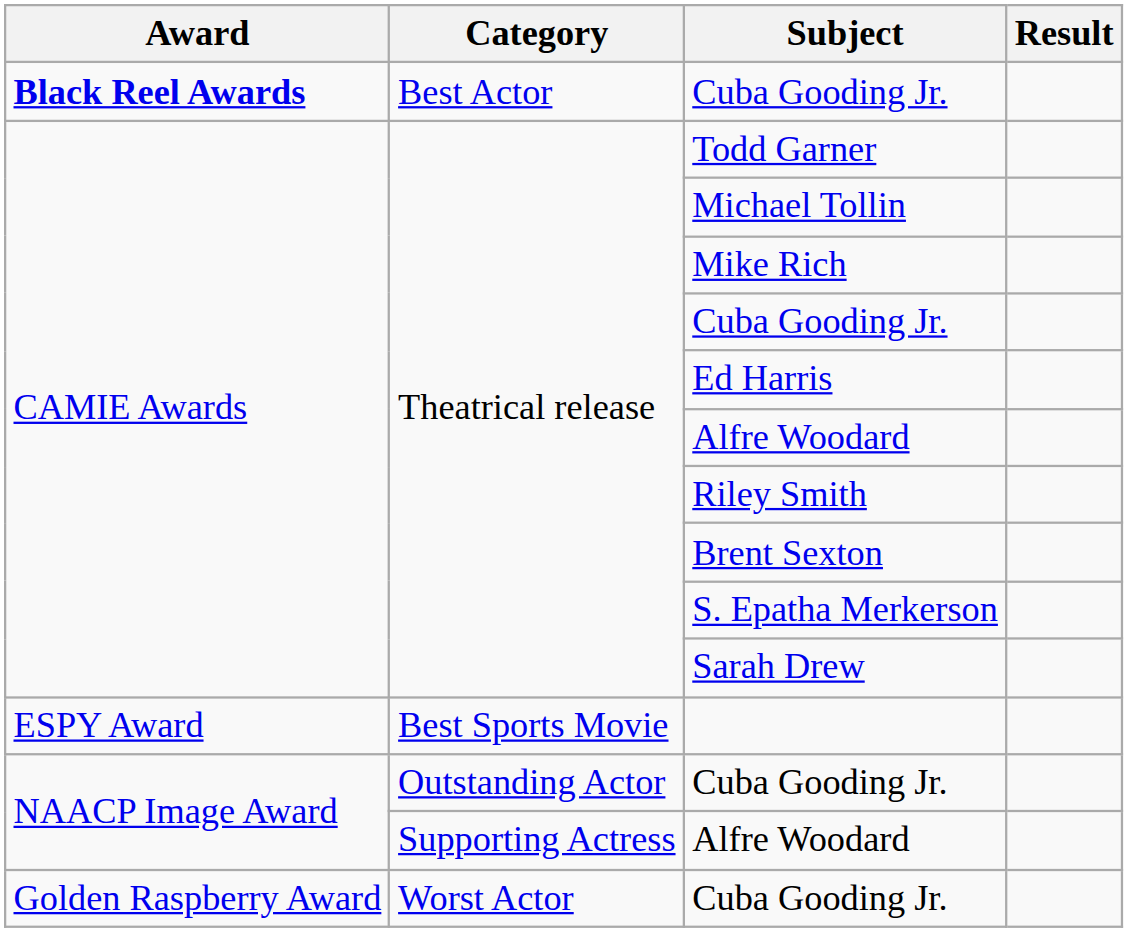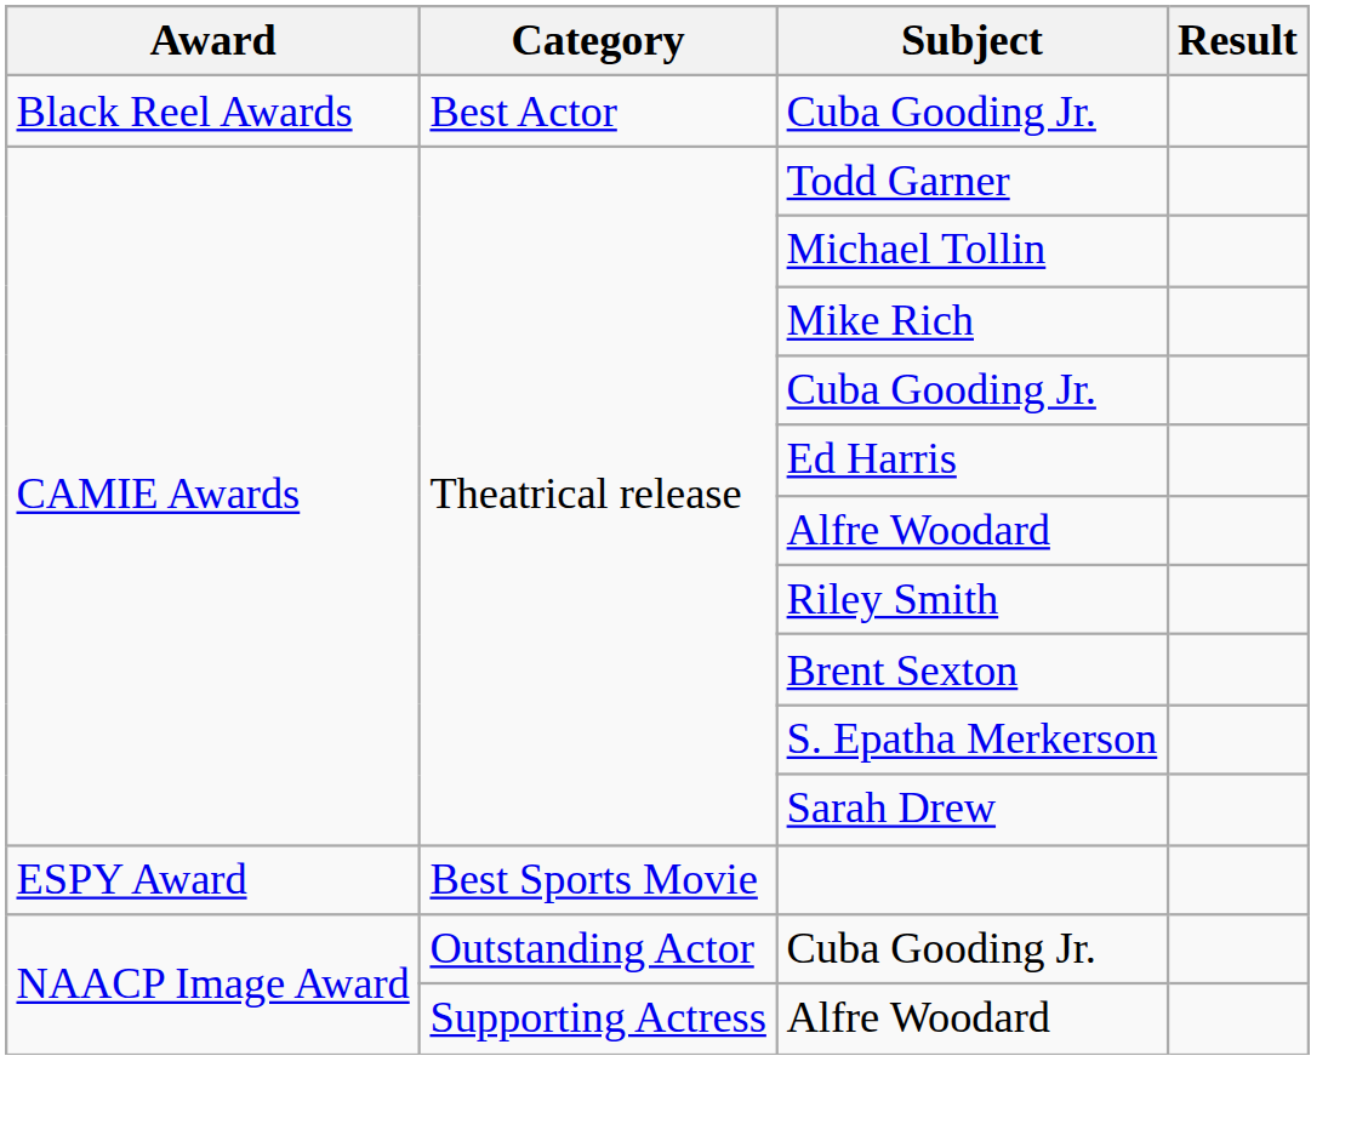 <table class="wikitable">
 <tr>
 <th>Award</th>
 <th>Category</th>
 <th>Subject</th>
 <th>Result</th>
 </tr>
 <tr>
-<td><strong><a href='#'>Black Reel Awards</a></strong></td>
+<td><a href='#'>Black Reel Awards</a></td>
 <td><a href='#'>Best Actor</a></td>
 <td><a href='#'>Cuba Gooding Jr.</a></td>
 <td></td>
 </tr>
 <tr>
 <td rowspan=10><a href='#'>CAMIE Awards</a></td>
 <td rowspan=10>Theatrical release</td>
 <td><a href='#'>Todd Garner</a></td>
 <td></td>
 </tr>
 <tr>
 <td><a href='#'>Michael Tollin</a></td>
 <td></td>
 </tr>
 <tr>
 <td><a href='#'>Mike Rich</a></td>
 <td></td>
 </tr>
 <tr>
 <td><a href='#'>Cuba Gooding Jr.</a></td>
 <td></td>
 </tr>
 <tr>
 <td><a href='#'>Ed Harris</a></td>
 <td></td>
 </tr>
 <tr>
 <td><a href='#'>Alfre Woodard</a></td>
 <td></td>
 </tr>
 <tr>
 <td><a href='#'>Riley Smith</a></td>
 <td></td>
 </tr>
 <tr>
 <td><a href='#'>Brent Sexton</a></td>
 <td></td>
 </tr>
 <tr>
 <td><a href='#'>S. Epatha Merkerson</a></td>
 <td></td>
 </tr>
 <tr>
 <td><a href='#'>Sarah Drew</a></td>
 <td></td>
 </tr>
 <tr>
 <td><a href='#'>ESPY Award</a></td>
 <td><a href='#'>Best Sports Movie</a></td>
 <td></td>
 <td></td>
 </tr>
 <tr>
 <td rowspan=2><a href='#'>NAACP Image Award</a></td>
 <td><a href='#'>Outstanding Actor</a></td>
 <td>Cuba Gooding Jr.</td>
 <td></td>
 </tr>
 <tr>
 <td><a href='#'>Supporting Actress</a></td>
 <td>Alfre Woodard</td>
 <td></td>
 </tr>
-<tr>
-<td><a href='#'>Golden Raspberry Award</a></td>
-<td><a href='#'>Worst Actor</a></td>
-<td>Cuba Gooding Jr.</td>
-<td></td>
-</tr>
 </table>
